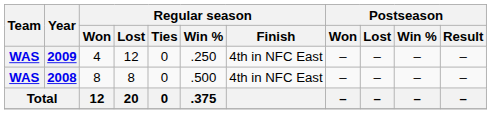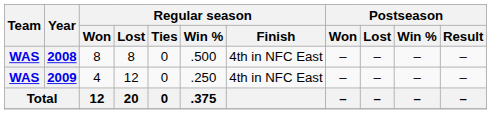 <table class="wikitable" style="font-size: 95%; text-align:center;">
 <tr>
 <th rowspan="2">Team</th>
 <th rowspan="2">Year</th>
 <th colspan="5">Regular season</th>
 <th colspan="4">Postseason</th>
 </tr>
 <tr>
 <th>Won</th>
 <th>Lost</th>
 <th>Ties</th>
 <th>Win %</th>
 <th>Finish</th>
 <th>Won</th>
 <th>Lost</th>
 <th>Win %</th>
 <th>Result</th>
 </tr>
 <tr>
 <th><a href='#'>WAS</a></th>
-<th><a href='#'>2009</a></th>
-<td>4</td>
-<td>12</td>
+<th><a href='#'>2008</a></th>
+<td>8</td>
+<td>8</td>
 <td>0</td>
-<td>.250</td>
+<td>.500</td>
 <td>4th in NFC East</td>
 <td>–</td>
 <td>–</td>
 <td>–</td>
 <td>–</td>
 </tr>
 <tr>
 <th><a href='#'>WAS</a></th>
-<th><a href='#'>2008</a></th>
-<td>8</td>
-<td>8</td>
+<th><a href='#'>2009</a></th>
+<td>4</td>
+<td>12</td>
 <td>0</td>
-<td>.500</td>
+<td>.250</td>
 <td>4th in NFC East</td>
 <td>–</td>
 <td>–</td>
 <td>–</td>
 <td>–</td>
 </tr>
 <tr>
 <th colspan="2">Total</th>
 <th>12</th>
 <th>20</th>
 <th>0</th>
 <th>.375</th>
 <th></th>
 <th>–</th>
 <th>–</th>
 <th>–</th>
 <th>–</th>
 </tr>
 <tr>
 </tr>
 </table>
